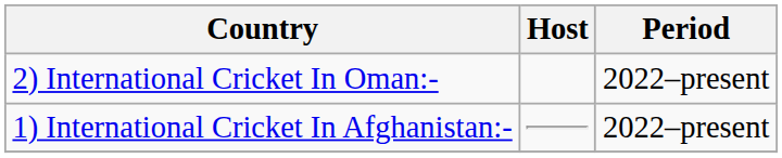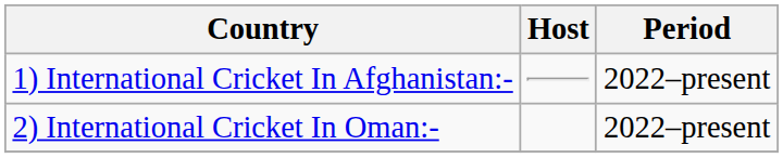 <table class="wikitable">
 <tr>
 <th>Country</th>
 <th>Host</th>
 <th>Period</th>
 </tr>
 <tr>
+<td><a href='#'>1) International Cricket In Afghanistan:-</a></td>
+<td><hr></td>
+<td>2022–present</td>
+</tr>
+<tr>
 <td><a href='#'>2) International Cricket In Oman:-</a></td>
 <td></td>
 <td>2022–present</td>
 </tr>
 <tr>
-<td><a href='#'>1) International Cricket In Afghanistan:-</a></td>
-<td><hr></td>
-<td>2022–present</td>
-</tr>
-<tr>
 </tr>
 </table>
